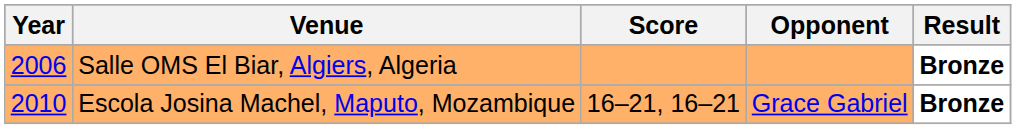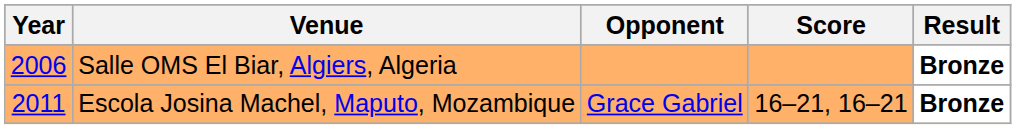 <table class="sortable wikitable" style="font-size: 90%;">
 <tr>
 <th>Year</th>
 <th>Venue</th>
+<th>Opponent</th>
 <th>Score</th>
-<th>Opponent</th>
 <th>Result</th>
 </tr>
 <tr style="background:#FFB069">
 <td align="center"><a href='#'>2006</a></td>
 <td align="left">Salle OMS El Biar, <a href='#'>Algiers</a>, Algeria</td>
 <td align="left"></td>
 <td align="left"></td>
 <td style="text-align:left; background:white"> <strong>Bronze</strong></td>
 </tr>
 <tr style="background:#FFB069">
-<td align="center"><a href='#'>2010</a></td>
+<td align="center"><a href='#'>2011</a></td>
 <td align="left">Escola Josina Machel, <a href='#'>Maputo</a>, Mozambique</td>
+<td align="left"> <a href='#'>Grace Gabriel</a></td>
 <td align="left">16–21, 16–21</td>
-<td align="left"> <a href='#'>Grace Gabriel</a></td>
 <td style="text-align:left; background:white"> <strong>Bronze</strong></td>
 </tr>
 </table>
